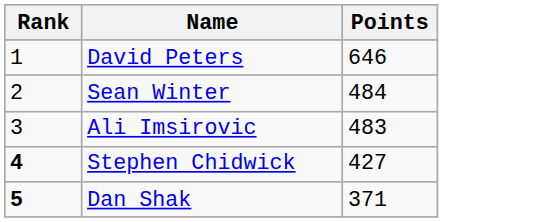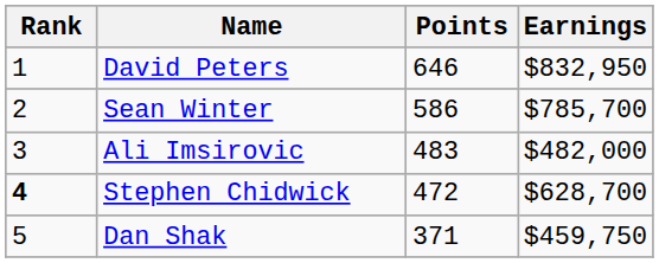 <table class="wikitable">
 <tr>
 <th style="width:40px;">Rank</th>
 <th style="width:150px;">Name</th>
 <th style="width:50px;">Points</th>
+<th style="width:50px;">Earnings</th>
 </tr>
 <tr>
 <td>1</td>
 <td> <a href='#'>David Peters</a></td>
 <td>646</td>
+<td>$832,950</td>
 </tr>
 <tr>
 <td>2</td>
 <td> <a href='#'>Sean Winter</a></td>
-<td>484</td>
+<td>586</td>
+<td>$785,700</td>
 </tr>
 <tr>
 <td>3</td>
 <td> <a href='#'>Ali Imsirovic</a></td>
 <td>483</td>
+<td>$482,000</td>
 </tr>
 <tr>
 <td><strong>4</strong></td>
 <td> <a href='#'>Stephen Chidwick</a></td>
-<td>427</td>
+<td>472</td>
+<td>$628,700</td>
 </tr>
 <tr>
-<td><strong>5</strong></td>
+<td>5</td>
 <td> <a href='#'>Dan Shak</a></td>
 <td>371</td>
+<td>$459,750</td>
 </tr>
 </table>
